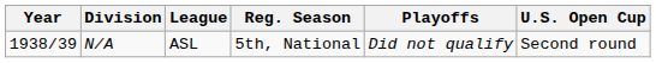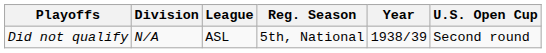 <table class="wikitable">
 <tr>
-<th>Year</th>
+<th>Playoffs</th>
 <th>Division</th>
 <th>League</th>
 <th>Reg. Season</th>
-<th>Playoffs</th>
+<th>Year</th>
 <th>U.S. Open Cup</th>
 </tr>
 <tr>
-<td>1938/39</td>
+<td><em>Did not qualify</em></td>
 <td><em>N/A</em></td>
 <td>ASL</td>
 <td>5th, National</td>
-<td><em>Did not qualify</em></td>
+<td>1938/39</td>
 <td>Second round</td>
 </tr>
 </table>
